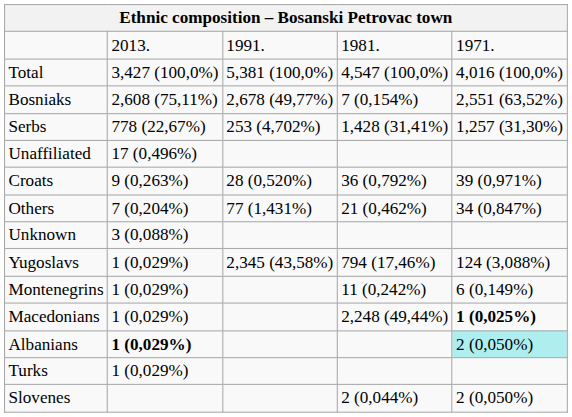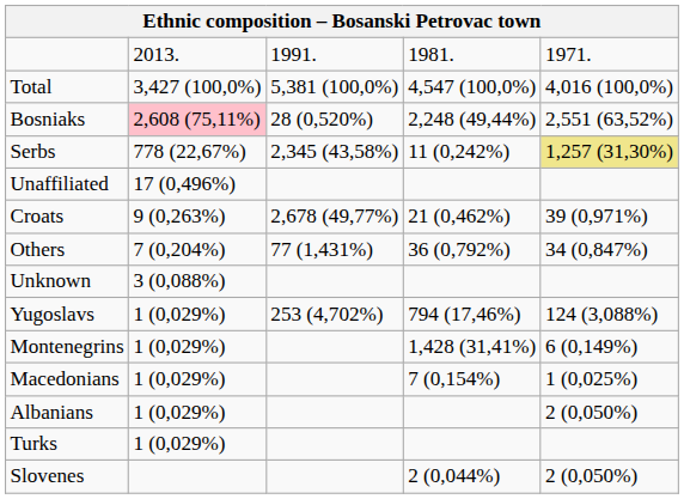 <table class="wikitable">
 <tr>
 <th colspan="8">Ethnic composition – Bosanski Petrovac town</th>
 </tr>
 <tr>
 <td></td>
 <td>2013.</td>
 <td>1991.</td>
 <td>1981.</td>
 <td>1971.</td>
 </tr>
 <tr>
 <td>Total</td>
 <td>3,427 (100,0%)</td>
 <td>5,381 (100,0%)</td>
 <td>4,547 (100,0%)</td>
 <td>4,016 (100,0%)</td>
 </tr>
 <tr>
 <td>Bosniaks</td>
-<td>2,608 (75,11%)</td>
-<td>2,678 (49,77%)</td>
-<td>7 (0,154%)</td>
+<td style="background: pink;">2,608 (75,11%)</td>
+<td>28 (0,520%)</td>
+<td>2,248 (49,44%)</td>
 <td>2,551 (63,52%)</td>
 </tr>
 <tr>
 <td>Serbs</td>
 <td>778 (22,67%)</td>
-<td>253 (4,702%)</td>
-<td>1,428 (31,41%)</td>
-<td>1,257 (31,30%)</td>
+<td>2,345 (43,58%)</td>
+<td>11 (0,242%)</td>
+<td style="background: khaki;">1,257 (31,30%)</td>
 </tr>
 <tr>
 <td>Unaffiliated</td>
 <td>17 (0,496%)</td>
 <td></td>
 <td></td>
 <td></td>
 </tr>
 <tr>
 <td>Croats</td>
 <td>9 (0,263%)</td>
-<td>28 (0,520%)</td>
-<td>36 (0,792%)</td>
+<td>2,678 (49,77%)</td>
+<td>21 (0,462%)</td>
 <td>39 (0,971%)</td>
 </tr>
 <tr>
 <td>Others</td>
 <td>7 (0,204%)</td>
 <td>77 (1,431%)</td>
-<td>21 (0,462%)</td>
+<td>36 (0,792%)</td>
 <td>34 (0,847%)</td>
 </tr>
 <tr>
 <td>Unknown</td>
 <td>3 (0,088%)</td>
 <td></td>
 <td></td>
 <td></td>
 </tr>
 <tr>
 <td>Yugoslavs</td>
 <td>1 (0,029%)</td>
-<td>2,345 (43,58%)</td>
+<td>253 (4,702%)</td>
 <td>794 (17,46%)</td>
 <td>124 (3,088%)</td>
 </tr>
 <tr>
 <td>Montenegrins</td>
 <td>1 (0,029%)</td>
 <td></td>
-<td>11 (0,242%)</td>
+<td>1,428 (31,41%)</td>
 <td>6 (0,149%)</td>
 </tr>
 <tr>
 <td>Macedonians</td>
 <td>1 (0,029%)</td>
 <td></td>
-<td>2,248 (49,44%)</td>
-<td><strong>1 (0,025%)</strong></td>
+<td>7 (0,154%)</td>
+<td>1 (0,025%)</td>
 </tr>
 <tr>
 <td>Albanians</td>
-<td><strong>1 (0,029%)</strong></td>
+<td>1 (0,029%)</td>
 <td></td>
 <td></td>
-<td style="background: paleturquoise;">2 (0,050%)</td>
+<td>2 (0,050%)</td>
 </tr>
 <tr>
 <td>Turks</td>
 <td>1 (0,029%)</td>
 <td></td>
 <td></td>
 <td></td>
 </tr>
 <tr>
 <td>Slovenes</td>
 <td></td>
 <td></td>
 <td>2 (0,044%)</td>
 <td>2 (0,050%)</td>
 </tr>
 </table>
